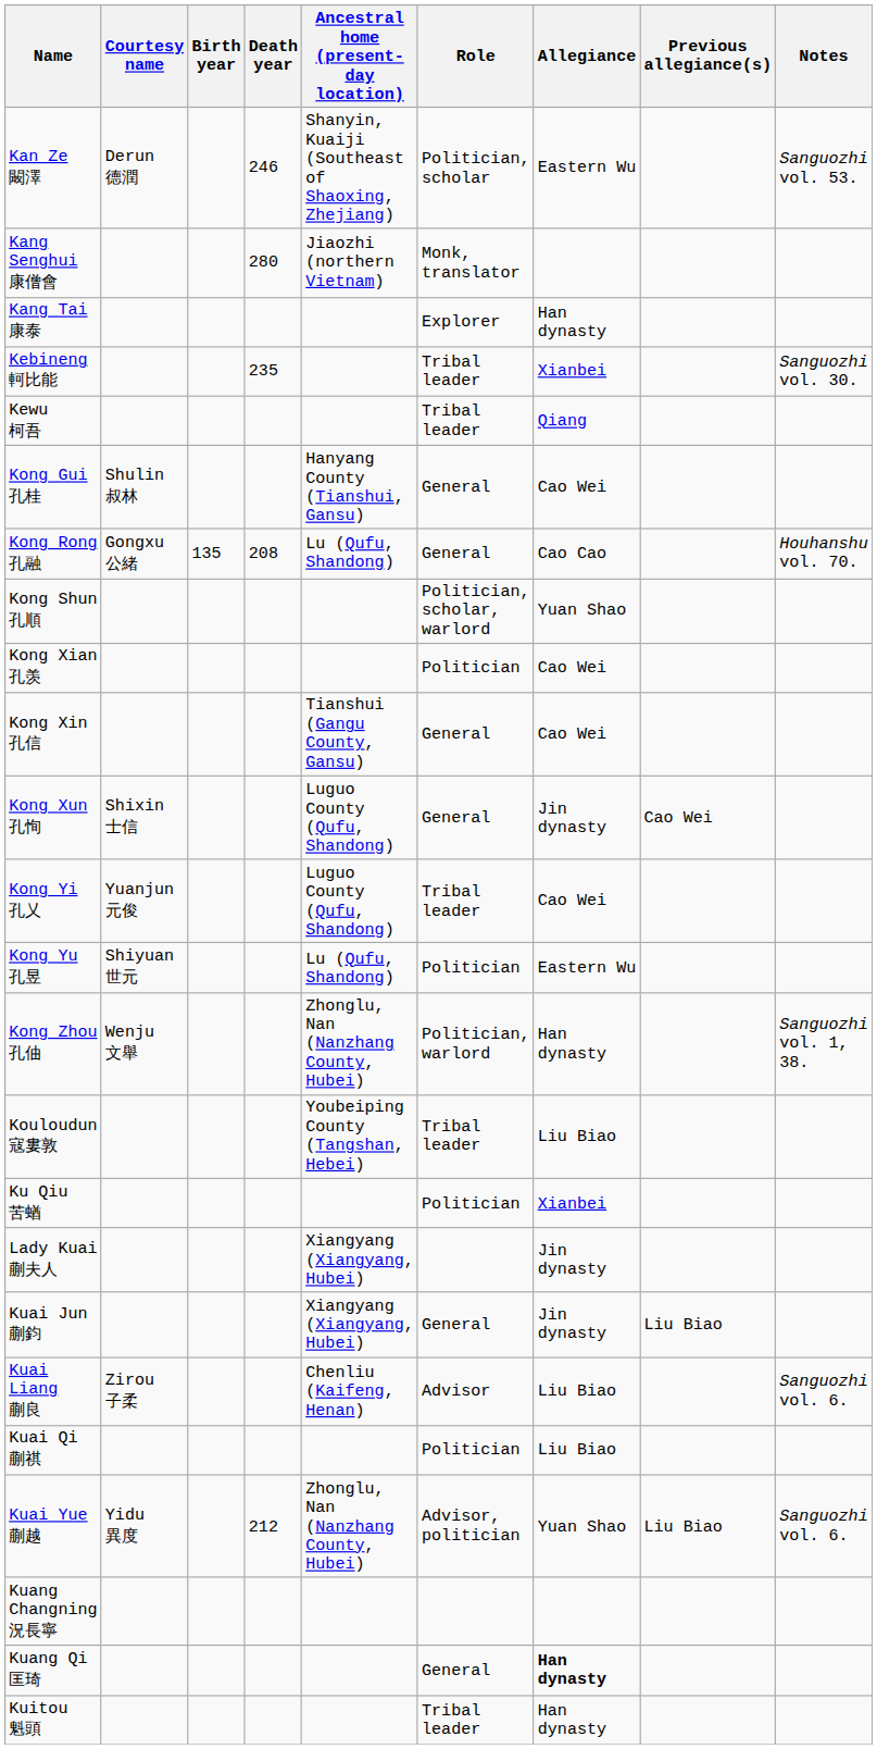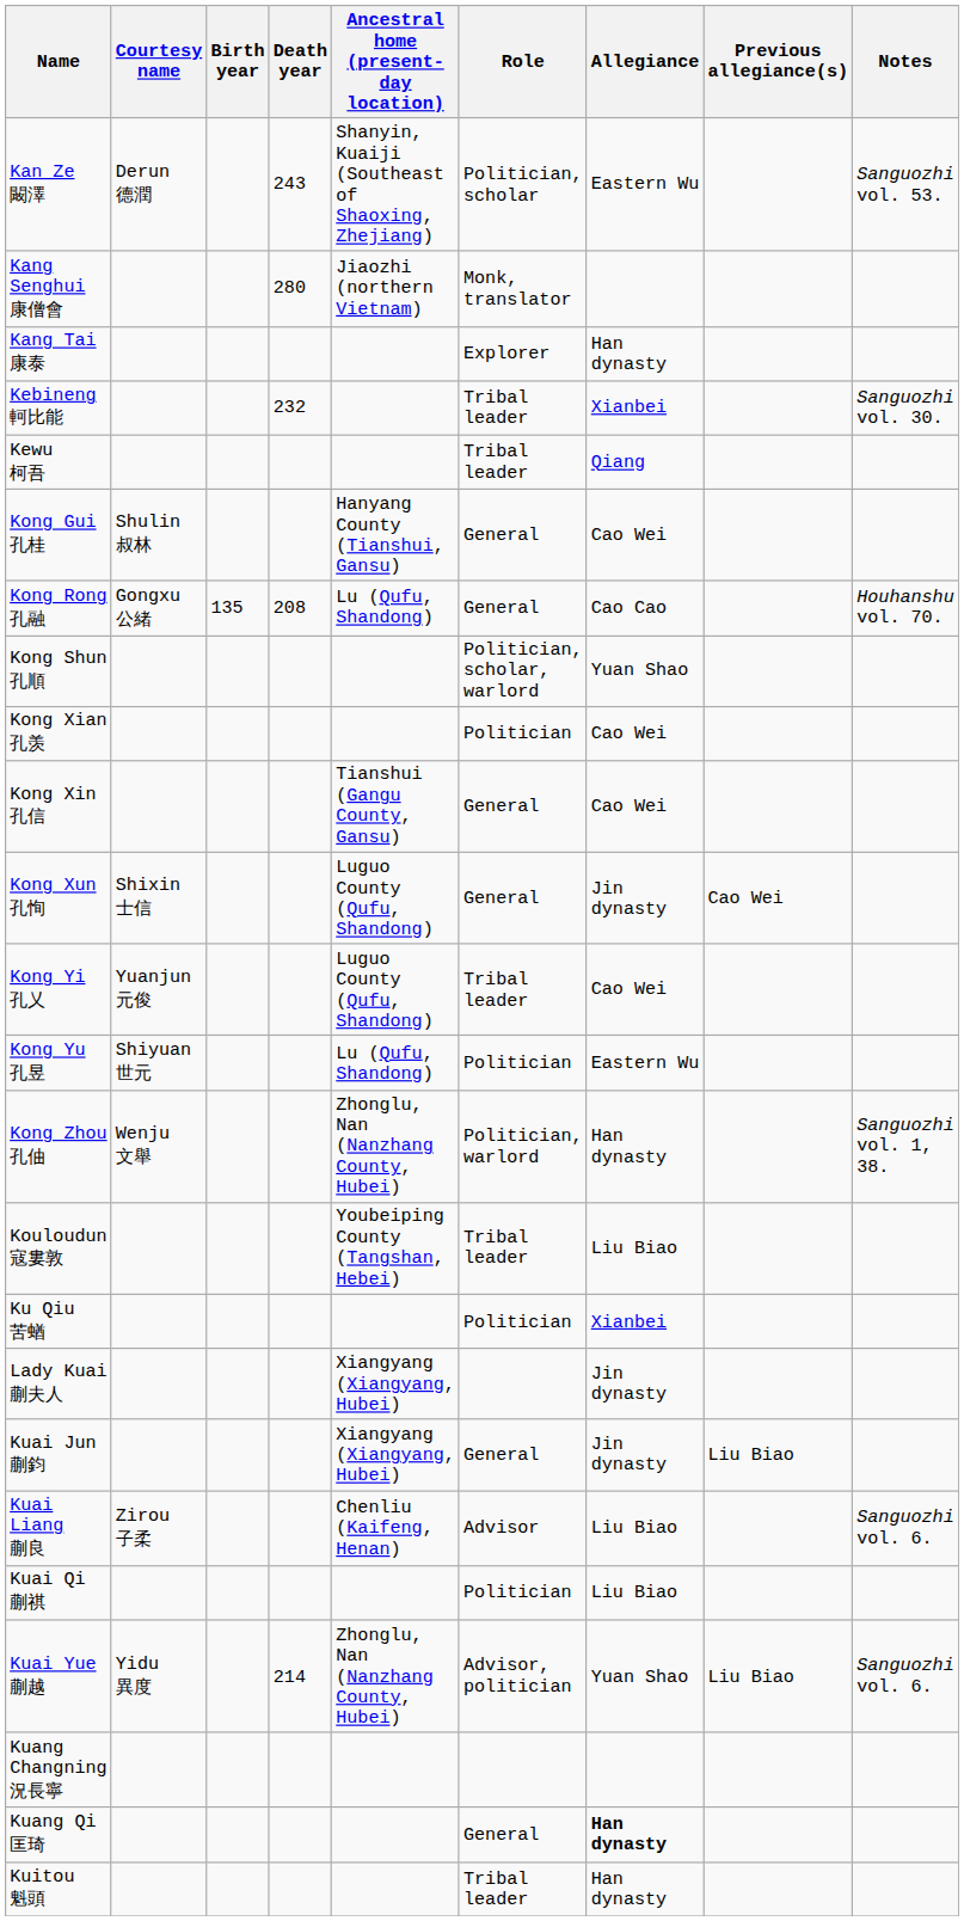 <table class="wikitable sortable">
 <tr>
 <th>Name</th>
 <th><a href='#'>Courtesy name</a></th>
 <th>Birth<br>year</th>
 <th>Death<br>year</th>
 <th><a href='#'>Ancestral home<br>(present-day location)</a></th>
 <th>Role</th>
 <th>Allegiance</th>
 <th>Previous allegiance(s)</th>
 <th>Notes</th>
 </tr>
 <tr>
 <td><a href='#'>Kan Ze</a><br>闞澤</td>
 <td>Derun<br>德潤</td>
 <td></td>
-<td>246</td>
+<td>243</td>
 <td>Shanyin, Kuaiji (Southeast of <a href='#'>Shaoxing</a>, <a href='#'>Zhejiang</a>)</td>
 <td>Politician, scholar</td>
 <td>Eastern Wu</td>
 <td></td>
 <td><em>Sanguozhi</em> vol. 53.</td>
 </tr>
 <tr>
 <td><a href='#'>Kang Senghui</a><br>康僧會</td>
 <td></td>
 <td></td>
 <td>280</td>
 <td>Jiaozhi (northern <a href='#'>Vietnam</a>)</td>
 <td>Monk, translator</td>
 <td></td>
 <td></td>
 <td></td>
 </tr>
 <tr>
 <td><a href='#'>Kang Tai</a><br>康泰</td>
 <td></td>
 <td></td>
 <td></td>
 <td></td>
 <td>Explorer</td>
 <td>Han dynasty</td>
 <td></td>
 <td></td>
 </tr>
 <tr>
 <td><a href='#'>Kebineng</a><br>軻比能</td>
 <td></td>
 <td></td>
-<td>235</td>
+<td>232</td>
 <td></td>
 <td>Tribal leader</td>
 <td><a href='#'>Xianbei</a></td>
 <td></td>
 <td><em>Sanguozhi</em> vol. 30.</td>
 </tr>
 <tr>
 <td>Kewu<br>柯吾</td>
 <td></td>
 <td></td>
 <td></td>
 <td></td>
 <td>Tribal leader</td>
 <td><a href='#'>Qiang</a></td>
 <td></td>
 <td></td>
 </tr>
 <tr>
 <td><a href='#'>Kong Gui</a><br>孔桂</td>
 <td>Shulin<br>叔林</td>
 <td></td>
 <td></td>
 <td>Hanyang County (<a href='#'>Tianshui</a>, <a href='#'>Gansu</a>)</td>
 <td>General</td>
 <td>Cao Wei</td>
 <td></td>
 <td></td>
 </tr>
 <tr>
 <td><a href='#'>Kong Rong</a><br>孔融</td>
 <td>Gongxu<br>公緒</td>
 <td>135</td>
 <td>208</td>
 <td>Lu (<a href='#'>Qufu</a>, <a href='#'>Shandong</a>)</td>
 <td>General</td>
 <td>Cao Cao</td>
 <td></td>
 <td><em>Houhanshu</em> vol. 70.</td>
 </tr>
 <tr>
 <td>Kong Shun<br>孔順</td>
 <td></td>
 <td></td>
 <td></td>
 <td></td>
 <td>Politician, scholar, warlord</td>
 <td>Yuan Shao</td>
 <td></td>
 <td></td>
 </tr>
 <tr>
 <td>Kong Xian<br>孔羡</td>
 <td></td>
 <td></td>
 <td></td>
 <td></td>
 <td>Politician</td>
 <td>Cao Wei</td>
 <td></td>
 <td></td>
 </tr>
 <tr>
 <td>Kong Xin<br>孔信</td>
 <td></td>
 <td></td>
 <td></td>
 <td>Tianshui (<a href='#'>Gangu County</a>, <a href='#'>Gansu</a>)</td>
 <td>General</td>
 <td>Cao Wei</td>
 <td></td>
 <td></td>
 </tr>
 <tr>
 <td><a href='#'>Kong Xun</a><br>孔恂</td>
 <td>Shixin<br>士信</td>
 <td></td>
 <td></td>
 <td>Luguo County (<a href='#'>Qufu</a>, <a href='#'>Shandong</a>)</td>
 <td>General</td>
 <td>Jin dynasty</td>
 <td>Cao Wei</td>
 <td></td>
 </tr>
 <tr>
 <td><a href='#'>Kong Yi</a><br>孔乂</td>
 <td>Yuanjun<br>元俊</td>
 <td></td>
 <td></td>
 <td>Luguo County (<a href='#'>Qufu</a>, <a href='#'>Shandong</a>)</td>
 <td>Tribal leader</td>
 <td>Cao Wei</td>
 <td></td>
 <td></td>
 </tr>
 <tr>
 <td><a href='#'>Kong Yu</a><br>孔昱</td>
 <td>Shiyuan<br>世元</td>
 <td></td>
 <td></td>
 <td>Lu (<a href='#'>Qufu</a>, <a href='#'>Shandong</a>)</td>
 <td>Politician</td>
 <td>Eastern Wu</td>
 <td></td>
 <td></td>
 </tr>
 <tr>
 <td><a href='#'>Kong Zhou</a><br>孔伷</td>
 <td>Wenju<br>文舉</td>
 <td></td>
 <td></td>
 <td>Zhonglu, Nan (<a href='#'>Nanzhang County</a>, <a href='#'>Hubei</a>)</td>
 <td>Politician, warlord</td>
 <td>Han dynasty</td>
 <td></td>
 <td><em>Sanguozhi</em> vol. 1, 38.</td>
 </tr>
 <tr>
 <td>Kouloudun<br>寇婁敦</td>
 <td></td>
 <td></td>
 <td></td>
 <td>Youbeiping County (<a href='#'>Tangshan</a>, <a href='#'>Hebei</a>)</td>
 <td>Tribal leader</td>
 <td>Liu Biao</td>
 <td></td>
 <td></td>
 </tr>
 <tr>
 <td>Ku Qiu<br>苦蝤</td>
 <td></td>
 <td></td>
 <td></td>
 <td></td>
 <td>Politician</td>
 <td><a href='#'>Xianbei</a></td>
 <td></td>
 <td></td>
 </tr>
 <tr>
 <td>Lady Kuai<br>蒯夫人</td>
 <td></td>
 <td></td>
 <td></td>
 <td>Xiangyang (<a href='#'>Xiangyang</a>, <a href='#'>Hubei</a>)</td>
 <td></td>
 <td>Jin dynasty</td>
 <td></td>
 <td></td>
 </tr>
 <tr>
 <td>Kuai Jun<br>蒯鈞</td>
 <td></td>
 <td></td>
 <td></td>
 <td>Xiangyang (<a href='#'>Xiangyang</a>, <a href='#'>Hubei</a>)</td>
 <td>General</td>
 <td>Jin dynasty</td>
 <td>Liu Biao</td>
 <td></td>
 </tr>
 <tr>
 <td><a href='#'>Kuai Liang</a><br>蒯良</td>
 <td>Zirou<br>子柔</td>
 <td></td>
 <td></td>
 <td>Chenliu (<a href='#'>Kaifeng</a>, <a href='#'>Henan</a>)</td>
 <td>Advisor</td>
 <td>Liu Biao</td>
 <td></td>
 <td><em>Sanguozhi</em> vol. 6.</td>
 </tr>
 <tr>
 <td>Kuai Qi<br>蒯祺</td>
 <td></td>
 <td></td>
 <td></td>
 <td></td>
 <td>Politician</td>
 <td>Liu Biao</td>
 <td></td>
 <td></td>
 </tr>
 <tr>
 <td><a href='#'>Kuai Yue</a><br>蒯越</td>
 <td>Yidu<br>異度</td>
 <td></td>
-<td>212</td>
+<td>214</td>
 <td>Zhonglu, Nan (<a href='#'>Nanzhang County</a>, <a href='#'>Hubei</a>)</td>
 <td>Advisor, politician</td>
 <td>Yuan Shao</td>
 <td>Liu Biao</td>
 <td><em>Sanguozhi</em> vol. 6.</td>
 </tr>
 <tr>
 <td>Kuang Changning<br>況長寧</td>
 <td></td>
 <td></td>
 <td></td>
 <td></td>
 <td></td>
 <td></td>
 <td></td>
 <td></td>
 </tr>
 <tr>
 <td>Kuang Qi<br>匡琦</td>
 <td></td>
 <td></td>
 <td></td>
 <td></td>
 <td>General</td>
 <td><strong>Han dynasty</strong></td>
 <td></td>
 <td></td>
 </tr>
 <tr>
 <td>Kuitou<br>魁頭</td>
 <td></td>
 <td></td>
 <td></td>
 <td></td>
 <td>Tribal leader</td>
 <td>Han dynasty</td>
 <td></td>
 <td></td>
 </tr>
 <tr>
 </tr>
 </table>
